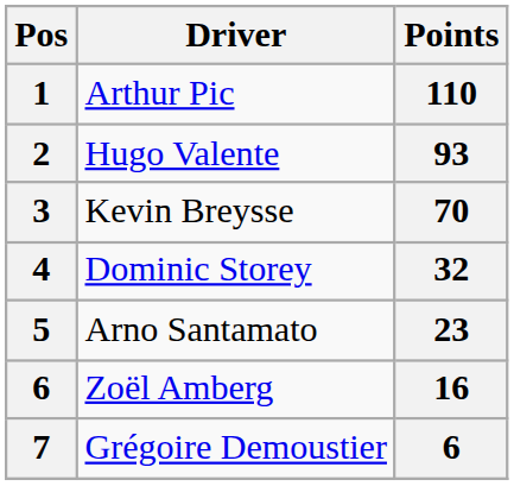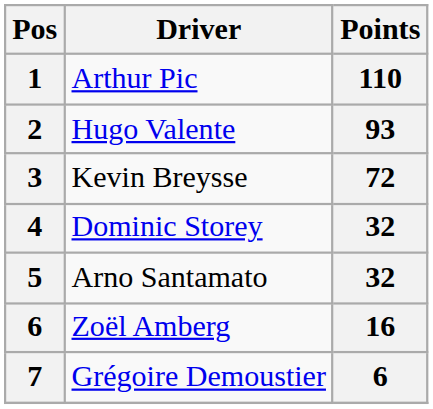 <table class="wikitable" style="font-size:85%">
 <tr>
 <th>Pos</th>
 <th>Driver</th>
 <th>Points</th>
 </tr>
 <tr>
 <th>1</th>
 <td> <a href='#'>Arthur Pic</a></td>
 <th>110</th>
 </tr>
 <tr>
 <th>2</th>
 <td> <a href='#'>Hugo Valente</a></td>
 <th>93</th>
 </tr>
 <tr>
 <th>3</th>
 <td> Kevin Breysse</td>
-<th>70</th>
+<th>72</th>
 </tr>
 <tr>
 <th>4</th>
 <td> <a href='#'>Dominic Storey</a></td>
 <th>32</th>
 </tr>
 <tr>
 <th>5</th>
 <td> Arno Santamato</td>
-<th>23</th>
+<th>32</th>
 </tr>
 <tr>
 <th>6</th>
 <td> <a href='#'>Zoël Amberg</a></td>
 <th>16</th>
 </tr>
 <tr>
 <th>7</th>
 <td> <a href='#'>Grégoire Demoustier</a></td>
 <th>6</th>
 </tr>
 <tr>
 </tr>
 </table>
